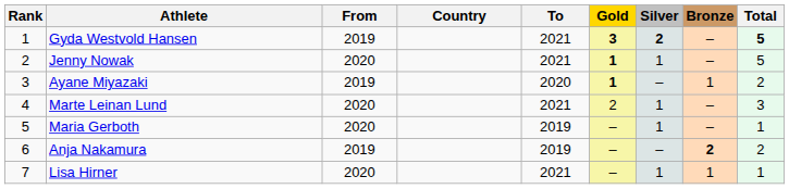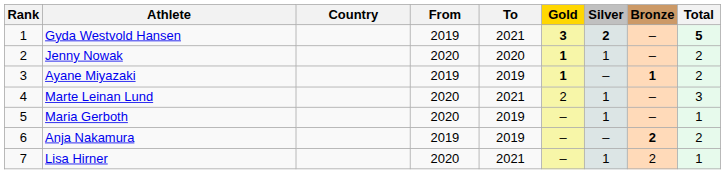 <table class="wikitable plainrowheaders" width=70% style="text-align:center">
 <tr style="background-color:#EDEDED;">
 <th class="hintergrundfarbe5" style="width:1em">Rank</th>
 <th class="hintergrundfarbe5">Athlete</th>
+<th class="hintergrundfarbe5" style="width:16%">Country</th>
 <th class="hintergrundfarbe5">From</th>
-<th class="hintergrundfarbe5" style="width:16%">Country</th>
 <th class="hintergrundfarbe5">To</th>
 <th style="background:    gold; width:6%">Gold</th>
 <th style="background:  silver; width:6%">Silver</th>
 <th style="background: #CC9966; width:6%">Bronze</th>
 <th class="hintergrundfarbe5" style="width:6%">Total</th>
 </tr>
 <tr>
 <td>1</td>
 <td align=left><a href='#'>Gyda Westvold Hansen</a></td>
+<td align=left></td>
 <td>2019</td>
-<td align=left></td>
 <td>2021</td>
 <td bgcolor="#F7F6A8"><strong>3</strong></td>
 <td bgcolor="#DCE5E5"><strong>2</strong></td>
 <td bgcolor="#FFDAB9">–</td>
 <td bgcolor="#E7FAEC"><strong>5</strong></td>
 </tr>
 <tr>
 <td>2</td>
 <td align=left><a href='#'>Jenny Nowak</a></td>
+<td align=left></td>
 <td>2020</td>
-<td align=left></td>
-<td>2021</td>
+<td>2020</td>
 <td bgcolor="#F7F6A8"><strong>1</strong></td>
 <td bgcolor="#DCE5E5">1</td>
 <td bgcolor="#FFDAB9">–</td>
-<td bgcolor="#E7FAEC">5</td>
+<td bgcolor="#E7FAEC">2</td>
 </tr>
 <tr align="center">
 <td>3</td>
 <td align=left><a href='#'>Ayane Miyazaki</a></td>
+<td align=left></td>
 <td>2019</td>
-<td align=left></td>
-<td>2020</td>
+<td>2019</td>
 <td bgcolor="#F7F6A8"><strong>1</strong></td>
 <td bgcolor="#DCE5E5">–</td>
-<td bgcolor="#FFDAB9">1</td>
+<td bgcolor="#FFDAB9"><strong>1</strong></td>
 <td bgcolor="#E7FAEC">2</td>
 </tr>
 <tr align="center">
 <td>4</td>
 <td align=left><a href='#'>Marte Leinan Lund</a></td>
+<td align=left></td>
 <td>2020</td>
-<td align=left></td>
 <td>2021</td>
 <td bgcolor="#F7F6A8">2</td>
 <td bgcolor="#DCE5E5">1</td>
 <td bgcolor="#FFDAB9">–</td>
 <td bgcolor="#E7FAEC">3</td>
 </tr>
 <tr align="center">
 <td>5</td>
 <td align=left><a href='#'>Maria Gerboth</a></td>
+<td align=left></td>
 <td>2020</td>
-<td align=left></td>
 <td>2019</td>
 <td bgcolor="#F7F6A8">–</td>
 <td bgcolor="#DCE5E5">1</td>
 <td bgcolor="#FFDAB9">–</td>
 <td bgcolor="#E7FAEC">1</td>
 </tr>
 <tr align="center">
 <td>6</td>
 <td align=left><a href='#'>Anja Nakamura</a></td>
+<td align=left></td>
 <td>2019</td>
-<td align=left></td>
 <td>2019</td>
 <td bgcolor="#F7F6A8">–</td>
 <td bgcolor="#DCE5E5">–</td>
 <td bgcolor="#FFDAB9"><strong>2</strong></td>
 <td bgcolor="#E7FAEC">2</td>
 </tr>
 <tr align="center">
 <td>7</td>
 <td align=left><a href='#'>Lisa Hirner</a></td>
+<td align=left></td>
 <td>2020</td>
-<td align=left></td>
 <td>2021</td>
 <td bgcolor="#F7F6A8">–</td>
 <td bgcolor="#DCE5E5">1</td>
-<td bgcolor="#FFDAB9">1</td>
+<td bgcolor="#FFDAB9">2</td>
 <td bgcolor="#E7FAEC">1</td>
 </tr>
 </table>
